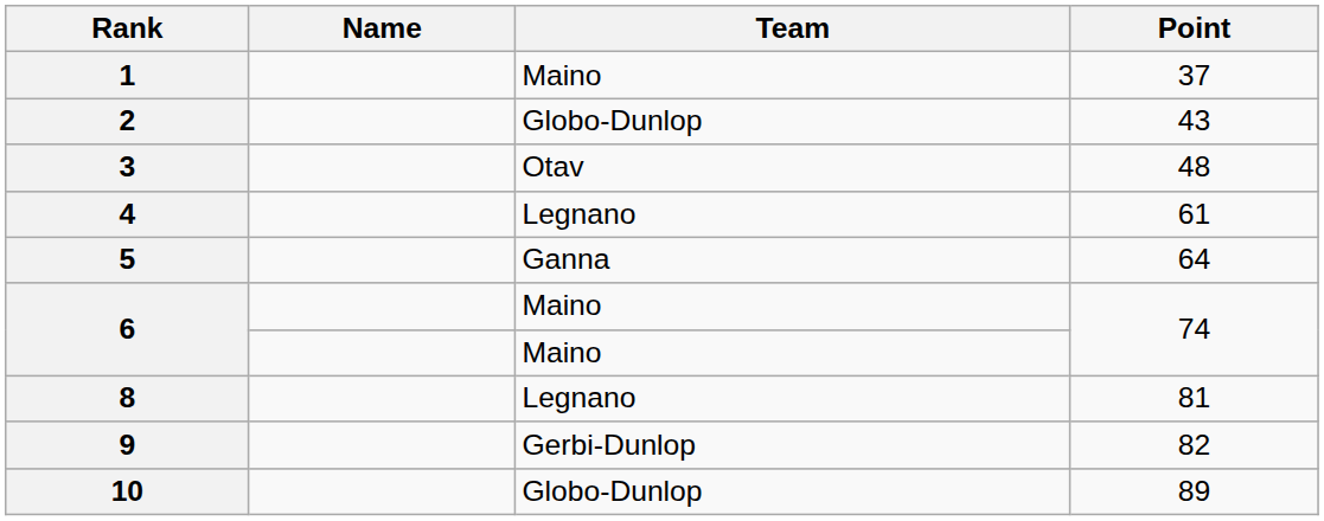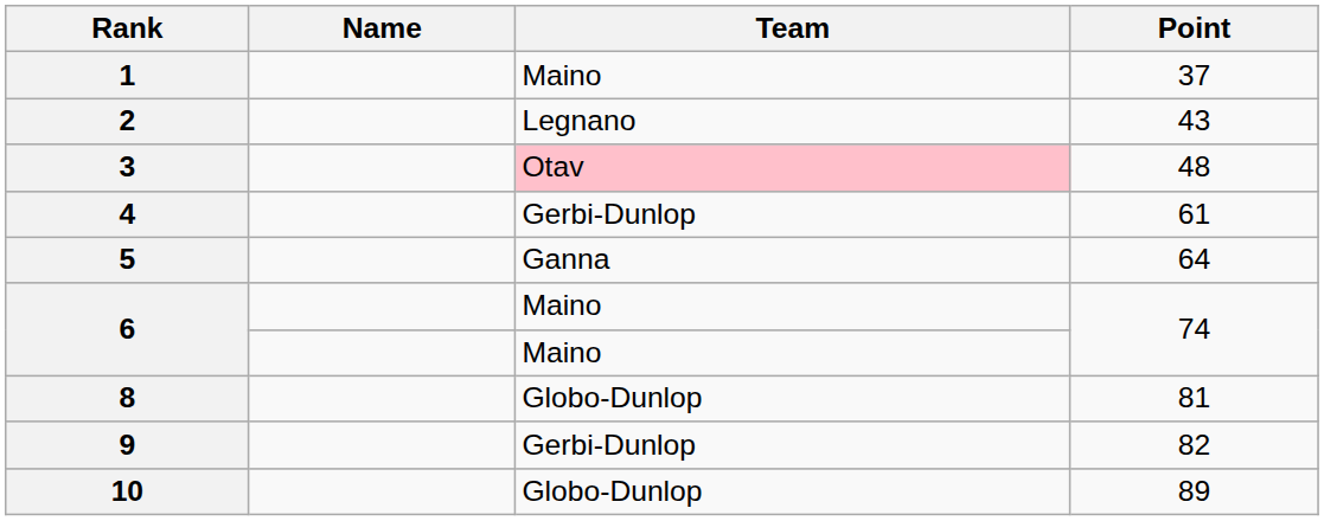 <table class="wikitable" style="width:45em;margin-bottom:0;">
 <tr>
 <th>Rank</th>
 <th>Name</th>
 <th>Team</th>
 <th>Point</th>
 </tr>
 <tr>
 <th style="text-align:center">1</th>
 <td></td>
 <td>Maino</td>
 <td style="text-align:center;">37</td>
 </tr>
 <tr>
 <th style="text-align:center">2</th>
 <td></td>
-<td>Globo-Dunlop</td>
+<td>Legnano</td>
 <td style="text-align:center;">43</td>
 </tr>
 <tr>
 <th style="text-align:center">3</th>
 <td></td>
-<td>Otav</td>
+<td style="background: pink;">Otav</td>
 <td style="text-align:center;">48</td>
 </tr>
 <tr>
 <th style="text-align:center">4</th>
 <td></td>
-<td>Legnano</td>
+<td>Gerbi-Dunlop</td>
 <td style="text-align:center;">61</td>
 </tr>
 <tr>
 <th style="text-align:center">5</th>
 <td></td>
 <td>Ganna</td>
 <td style="text-align:center;">64</td>
 </tr>
 <tr>
 <th style="text-align:center" rowspan=2>6</th>
 <td></td>
 <td>Maino</td>
 <td style="text-align:center;" rowspan=2>74</td>
 </tr>
 <tr>
 <td></td>
 <td>Maino</td>
 </tr>
 <tr>
 <th style="text-align:center">8</th>
 <td></td>
-<td>Legnano</td>
+<td>Globo-Dunlop</td>
 <td style="text-align:center;">81</td>
 </tr>
 <tr>
 <th style="text-align:center">9</th>
 <td></td>
 <td>Gerbi-Dunlop</td>
 <td style="text-align:center;">82</td>
 </tr>
 <tr>
 <th style="text-align:center">10</th>
 <td></td>
 <td>Globo-Dunlop</td>
 <td style="text-align:center;">89</td>
 </tr>
 </table>
